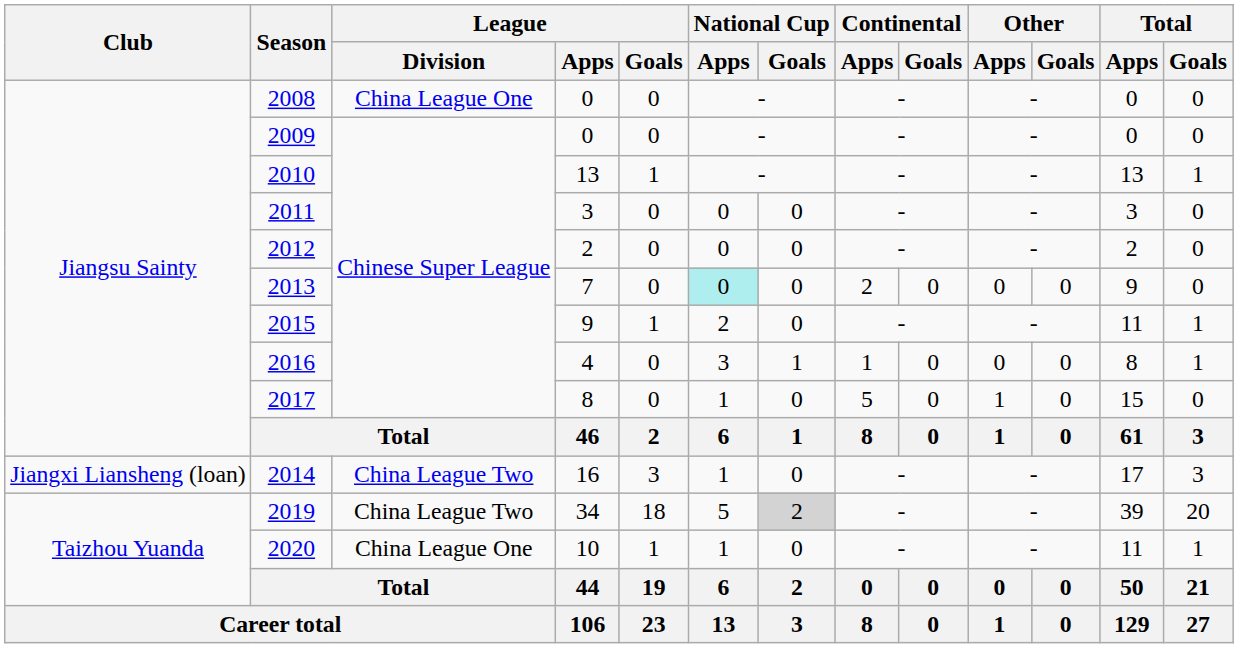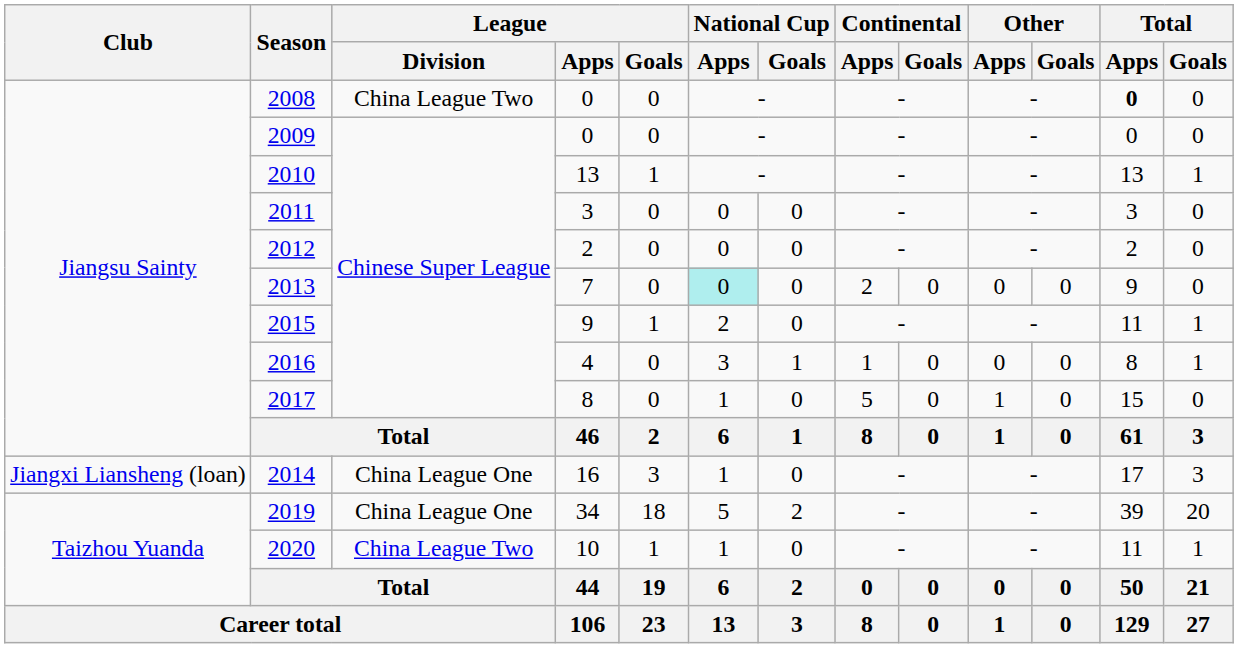 <table class="wikitable" style="text-align: center">
 <tr>
 <th rowspan="2">Club</th>
 <th rowspan="2">Season</th>
 <th colspan="3">League</th>
 <th colspan="2">National Cup</th>
 <th colspan="2">Continental</th>
 <th colspan="2">Other</th>
 <th colspan="2">Total</th>
 </tr>
 <tr>
 <th>Division</th>
 <th>Apps</th>
 <th>Goals</th>
 <th>Apps</th>
 <th>Goals</th>
 <th>Apps</th>
 <th>Goals</th>
 <th>Apps</th>
 <th>Goals</th>
 <th>Apps</th>
 <th>Goals</th>
 </tr>
 <tr>
 <td rowspan=10><a href='#'>Jiangsu Sainty</a></td>
 <td><a href='#'>2008</a></td>
-<td><a href='#'>China League One</a></td>
+<td>China League Two</td>
 <td>0</td>
 <td>0</td>
 <td colspan="2">-</td>
 <td colspan="2">-</td>
 <td colspan="2">-</td>
-<td>0</td>
+<td><strong>0</strong></td>
 <td>0</td>
 </tr>
 <tr>
 <td><a href='#'>2009</a></td>
 <td rowspan=8><a href='#'>Chinese Super League</a></td>
 <td>0</td>
 <td>0</td>
 <td colspan="2">-</td>
 <td colspan="2">-</td>
 <td colspan="2">-</td>
 <td>0</td>
 <td>0</td>
 </tr>
 <tr>
 <td><a href='#'>2010</a></td>
 <td>13</td>
 <td>1</td>
 <td colspan="2">-</td>
 <td colspan="2">-</td>
 <td colspan="2">-</td>
 <td>13</td>
 <td>1</td>
 </tr>
 <tr>
 <td><a href='#'>2011</a></td>
 <td>3</td>
 <td>0</td>
 <td>0</td>
 <td>0</td>
 <td colspan="2">-</td>
 <td colspan="2">-</td>
 <td>3</td>
 <td>0</td>
 </tr>
 <tr>
 <td><a href='#'>2012</a></td>
 <td>2</td>
 <td>0</td>
 <td>0</td>
 <td>0</td>
 <td colspan="2">-</td>
 <td colspan="2">-</td>
 <td>2</td>
 <td>0</td>
 </tr>
 <tr>
 <td><a href='#'>2013</a></td>
 <td>7</td>
 <td>0</td>
 <td style="background: paleturquoise;">0</td>
 <td>0</td>
 <td>2</td>
 <td>0</td>
 <td>0</td>
 <td>0</td>
 <td>9</td>
 <td>0</td>
 </tr>
 <tr>
 <td><a href='#'>2015</a></td>
 <td>9</td>
 <td>1</td>
 <td>2</td>
 <td>0</td>
 <td colspan="2">-</td>
 <td colspan="2">-</td>
 <td>11</td>
 <td>1</td>
 </tr>
 <tr>
 <td><a href='#'>2016</a></td>
 <td>4</td>
 <td>0</td>
 <td>3</td>
 <td>1</td>
 <td>1</td>
 <td>0</td>
 <td>0</td>
 <td>0</td>
 <td>8</td>
 <td>1</td>
 </tr>
 <tr>
 <td><a href='#'>2017</a></td>
 <td>8</td>
 <td>0</td>
 <td>1</td>
 <td>0</td>
 <td>5</td>
 <td>0</td>
 <td>1</td>
 <td>0</td>
 <td>15</td>
 <td>0</td>
 </tr>
 <tr>
 <th colspan="2"><strong>Total</strong></th>
 <th>46</th>
 <th>2</th>
 <th>6</th>
 <th>1</th>
 <th>8</th>
 <th>0</th>
 <th>1</th>
 <th>0</th>
 <th>61</th>
 <th>3</th>
 </tr>
 <tr>
 <td><a href='#'>Jiangxi Liansheng</a> (loan)</td>
 <td><a href='#'>2014</a></td>
-<td><a href='#'>China League Two</a></td>
+<td>China League One</td>
 <td>16</td>
 <td>3</td>
 <td>1</td>
 <td>0</td>
 <td colspan="2">-</td>
 <td colspan="2">-</td>
 <td>17</td>
 <td>3</td>
 </tr>
 <tr>
 <td rowspan="3"><a href='#'>Taizhou Yuanda</a></td>
 <td><a href='#'>2019</a></td>
-<td>China League Two</td>
+<td>China League One</td>
 <td>34</td>
 <td>18</td>
 <td>5</td>
-<td style="background: lightgrey;">2</td>
+<td>2</td>
 <td colspan="2">-</td>
 <td colspan="2">-</td>
 <td>39</td>
 <td>20</td>
 </tr>
 <tr>
 <td><a href='#'>2020</a></td>
-<td>China League One</td>
+<td><a href='#'>China League Two</a></td>
 <td>10</td>
 <td>1</td>
 <td>1</td>
 <td>0</td>
 <td colspan="2">-</td>
 <td colspan="2">-</td>
 <td>11</td>
 <td>1</td>
 </tr>
 <tr>
 <th colspan="2"><strong>Total</strong></th>
 <th>44</th>
 <th>19</th>
 <th>6</th>
 <th>2</th>
 <th>0</th>
 <th>0</th>
 <th>0</th>
 <th>0</th>
 <th>50</th>
 <th>21</th>
 </tr>
 <tr>
 <th colspan=3>Career total</th>
 <th>106</th>
 <th>23</th>
 <th>13</th>
 <th>3</th>
 <th>8</th>
 <th>0</th>
 <th>1</th>
 <th>0</th>
 <th>129</th>
 <th>27</th>
 </tr>
 </table>
